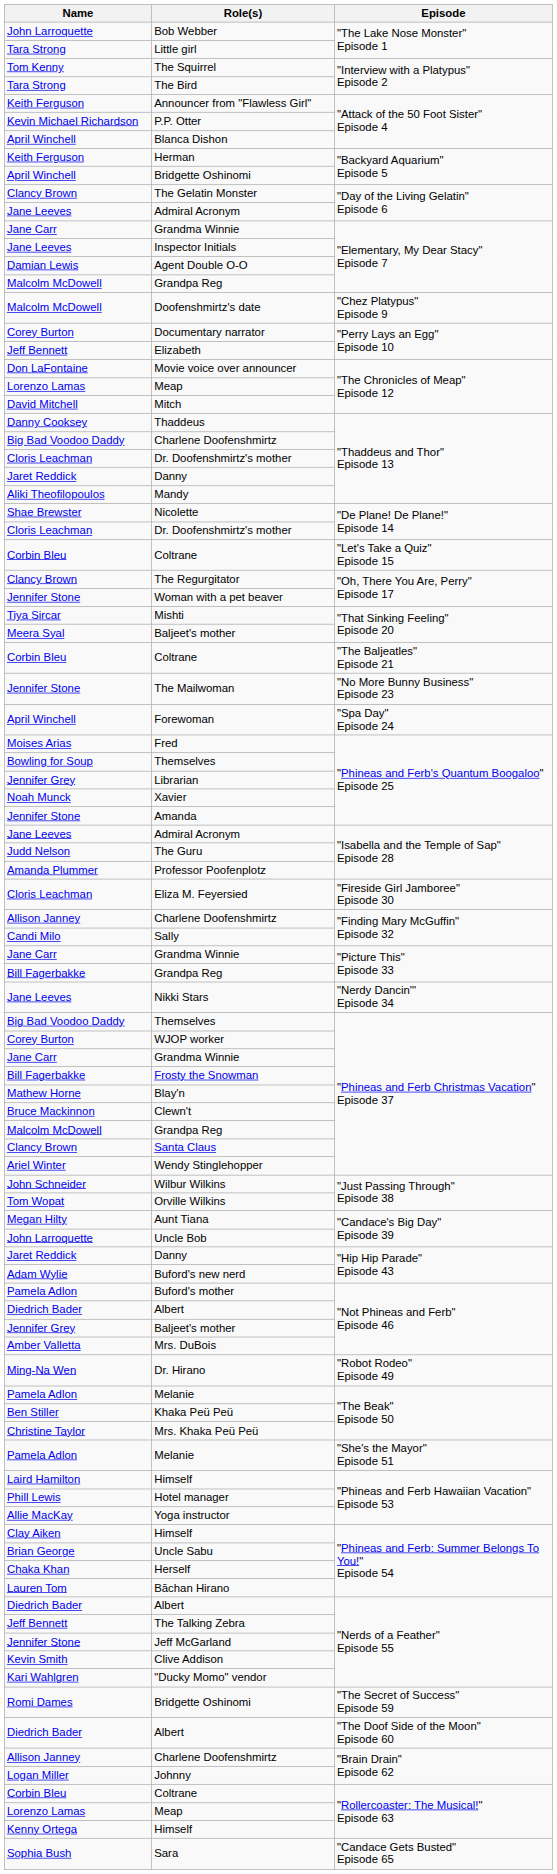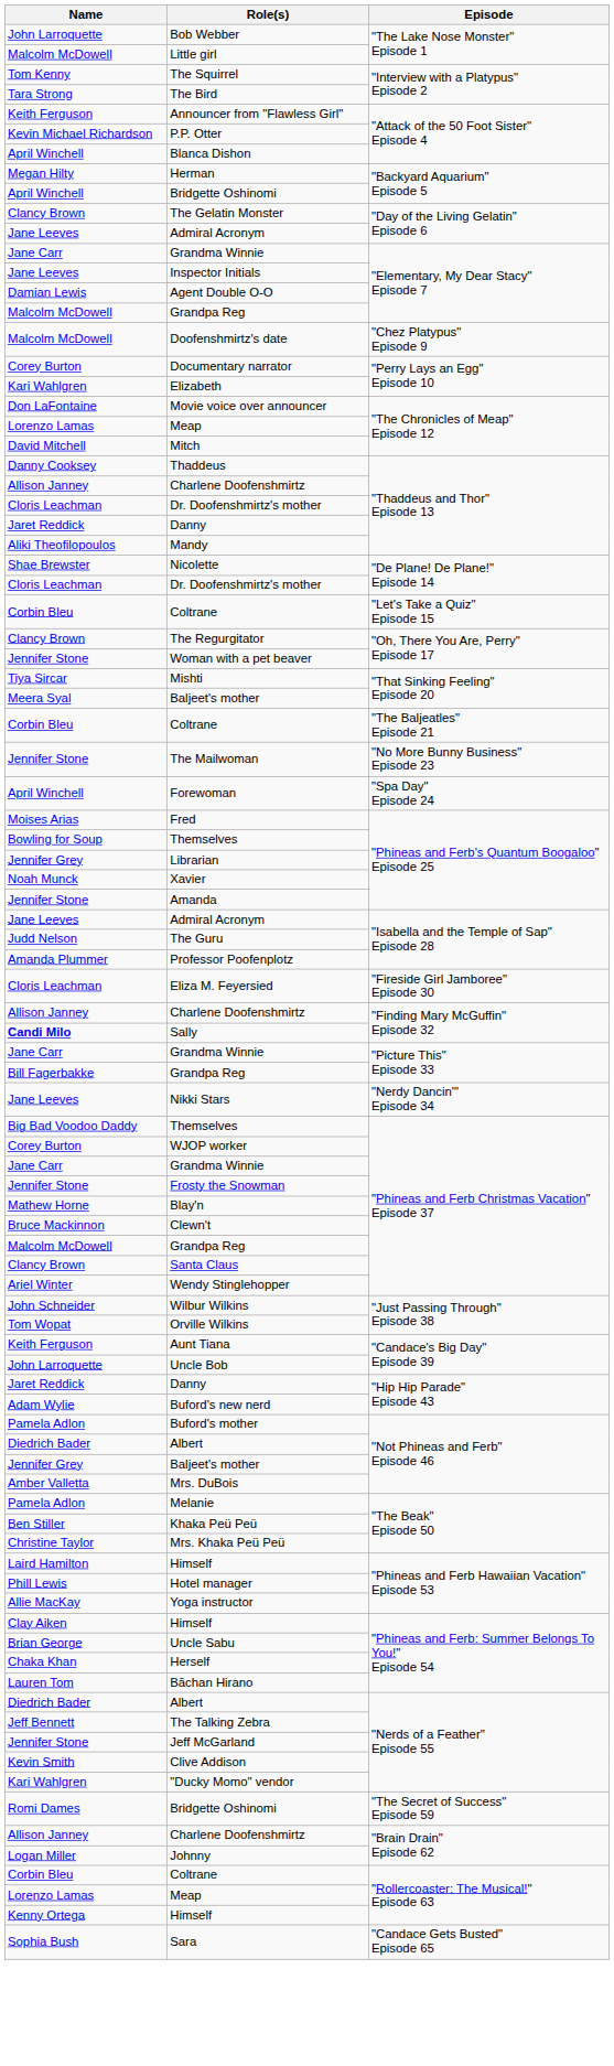 <table class="wikitable">
 <tr>
 <th scope="col" style="width: 200px;">Name</th>
 <th scope="col" style="width: 250px;">Role(s)</th>
 <th scope="col" style="width: 300px;">Episode</th>
 </tr>
 <tr>
 <td><a href='#'>John Larroquette</a></td>
 <td>Bob Webber</td>
 <td rowspan="2">"The Lake Nose Monster"<br>Episode 1</td>
 </tr>
 <tr>
-<td><a href='#'>Tara Strong</a></td>
+<td><a href='#'>Malcolm McDowell</a></td>
 <td>Little girl</td>
 </tr>
 <tr>
 <td><a href='#'>Tom Kenny</a></td>
 <td>The Squirrel</td>
 <td rowspan="2">"Interview with a Platypus"<br>Episode 2</td>
 </tr>
 <tr>
 <td><a href='#'>Tara Strong</a></td>
 <td>The Bird</td>
 </tr>
 <tr>
 <td><a href='#'>Keith Ferguson</a></td>
 <td>Announcer from "Flawless Girl"</td>
 <td rowspan="3">"Attack of the 50 Foot Sister"<br>Episode 4</td>
 </tr>
 <tr>
 <td><a href='#'>Kevin Michael Richardson</a></td>
 <td>P.P. Otter</td>
 </tr>
 <tr>
 <td><a href='#'>April Winchell</a></td>
 <td>Blanca Dishon</td>
 </tr>
 <tr>
-<td><a href='#'>Keith Ferguson</a></td>
+<td><a href='#'>Megan Hilty</a></td>
 <td>Herman</td>
 <td rowspan="2">"Backyard Aquarium"<br>Episode 5</td>
 </tr>
 <tr>
 <td><a href='#'>April Winchell</a></td>
 <td>Bridgette Oshinomi</td>
 </tr>
 <tr>
 <td><a href='#'>Clancy Brown</a></td>
 <td>The Gelatin Monster</td>
 <td rowspan="2">"Day of the Living Gelatin"<br>Episode 6</td>
 </tr>
 <tr>
 <td><a href='#'>Jane Leeves</a></td>
 <td>Admiral Acronym</td>
 </tr>
 <tr>
 <td><a href='#'>Jane Carr</a></td>
 <td>Grandma Winnie</td>
 <td rowspan="4">"Elementary, My Dear Stacy"<br>Episode 7</td>
 </tr>
 <tr>
 <td><a href='#'>Jane Leeves</a></td>
 <td>Inspector Initials</td>
 </tr>
 <tr>
 <td><a href='#'>Damian Lewis</a></td>
 <td>Agent Double O-O</td>
 </tr>
 <tr>
 <td><a href='#'>Malcolm McDowell</a></td>
 <td>Grandpa Reg</td>
 </tr>
 <tr>
 <td><a href='#'>Malcolm McDowell</a></td>
 <td>Doofenshmirtz's date</td>
 <td>"Chez Platypus"<br>Episode 9</td>
 </tr>
 <tr>
 <td><a href='#'>Corey Burton</a></td>
 <td>Documentary narrator</td>
 <td rowspan="2">"Perry Lays an Egg"<br>Episode 10</td>
 </tr>
 <tr>
-<td><a href='#'>Jeff Bennett</a></td>
+<td><a href='#'>Kari Wahlgren</a></td>
 <td>Elizabeth</td>
 </tr>
 <tr>
 <td><a href='#'>Don LaFontaine</a></td>
 <td>Movie voice over announcer</td>
 <td rowspan="3">"The Chronicles of Meap"<br>Episode 12</td>
 </tr>
 <tr>
 <td><a href='#'>Lorenzo Lamas</a></td>
 <td>Meap</td>
 </tr>
 <tr>
 <td><a href='#'>David Mitchell</a></td>
 <td>Mitch</td>
 </tr>
 <tr>
 <td><a href='#'>Danny Cooksey</a></td>
 <td>Thaddeus</td>
 <td rowspan="5">"Thaddeus and Thor"<br>Episode 13</td>
 </tr>
 <tr>
-<td><a href='#'>Big Bad Voodoo Daddy</a></td>
+<td><a href='#'>Allison Janney</a></td>
 <td>Charlene Doofenshmirtz</td>
 </tr>
 <tr>
 <td><a href='#'>Cloris Leachman</a></td>
 <td>Dr. Doofenshmirtz's mother</td>
 </tr>
 <tr>
 <td><a href='#'>Jaret Reddick</a></td>
 <td>Danny</td>
 </tr>
 <tr>
 <td><a href='#'>Aliki Theofilopoulos</a></td>
 <td>Mandy</td>
 </tr>
 <tr>
 <td><a href='#'>Shae Brewster</a></td>
 <td>Nicolette</td>
 <td rowspan="2">"De Plane! De Plane!"<br>Episode 14</td>
 </tr>
 <tr>
 <td><a href='#'>Cloris Leachman</a></td>
 <td>Dr. Doofenshmirtz's mother</td>
 </tr>
 <tr>
 <td><a href='#'>Corbin Bleu</a></td>
 <td>Coltrane</td>
 <td>"Let's Take a Quiz"<br>Episode 15</td>
 </tr>
 <tr>
 <td><a href='#'>Clancy Brown</a></td>
 <td>The Regurgitator</td>
 <td rowspan="2">"Oh, There You Are, Perry"<br>Episode 17</td>
 </tr>
 <tr>
 <td><a href='#'>Jennifer Stone</a></td>
 <td>Woman with a pet beaver</td>
 </tr>
 <tr>
 <td><a href='#'>Tiya Sircar</a></td>
 <td>Mishti</td>
 <td rowspan="2">"That Sinking Feeling"<br>Episode 20</td>
 </tr>
 <tr>
 <td><a href='#'>Meera Syal</a></td>
 <td>Baljeet's mother</td>
 </tr>
 <tr>
 <td><a href='#'>Corbin Bleu</a></td>
 <td>Coltrane</td>
 <td>"The Baljeatles"<br>Episode 21</td>
 </tr>
 <tr>
 <td><a href='#'>Jennifer Stone</a></td>
 <td>The Mailwoman</td>
 <td>"No More Bunny Business"<br>Episode 23</td>
 </tr>
 <tr>
 <td><a href='#'>April Winchell</a></td>
 <td>Forewoman</td>
 <td>"Spa Day"<br>Episode 24</td>
 </tr>
 <tr>
 <td><a href='#'>Moises Arias</a></td>
 <td>Fred</td>
 <td rowspan="5">"<a href='#'>Phineas and Ferb's Quantum Boogaloo</a>"<br>Episode 25</td>
 </tr>
 <tr>
 <td><a href='#'>Bowling for Soup</a></td>
 <td>Themselves</td>
 </tr>
 <tr>
 <td><a href='#'>Jennifer Grey</a></td>
 <td>Librarian</td>
 </tr>
 <tr>
 <td><a href='#'>Noah Munck</a></td>
 <td>Xavier</td>
 </tr>
 <tr>
 <td><a href='#'>Jennifer Stone</a></td>
 <td>Amanda</td>
 </tr>
 <tr>
 <td><a href='#'>Jane Leeves</a></td>
 <td>Admiral Acronym</td>
 <td rowspan="3">"Isabella and the Temple of Sap"<br>Episode 28</td>
 </tr>
 <tr>
 <td><a href='#'>Judd Nelson</a></td>
 <td>The Guru</td>
 </tr>
 <tr>
 <td><a href='#'>Amanda Plummer</a></td>
 <td>Professor Poofenplotz</td>
 </tr>
 <tr>
 <td><a href='#'>Cloris Leachman</a></td>
 <td>Eliza M. Feyersied</td>
 <td>"Fireside Girl Jamboree"<br>Episode 30</td>
 </tr>
 <tr>
 <td><a href='#'>Allison Janney</a></td>
 <td>Charlene Doofenshmirtz</td>
 <td rowspan="2">"Finding Mary McGuffin"<br>Episode 32</td>
 </tr>
 <tr>
-<td><a href='#'>Candi Milo</a></td>
+<td><strong><a href='#'>Candi Milo</a></strong></td>
 <td>Sally</td>
 </tr>
 <tr>
 <td><a href='#'>Jane Carr</a></td>
 <td>Grandma Winnie</td>
 <td rowspan="2">"Picture This"<br>Episode 33</td>
 </tr>
 <tr>
 <td><a href='#'>Bill Fagerbakke</a></td>
 <td>Grandpa Reg</td>
 </tr>
 <tr>
 <td><a href='#'>Jane Leeves</a></td>
 <td>Nikki Stars</td>
 <td>"Nerdy Dancin'"<br>Episode 34</td>
 </tr>
 <tr>
 <td><a href='#'>Big Bad Voodoo Daddy</a></td>
 <td>Themselves</td>
 <td rowspan="9">"<a href='#'>Phineas and Ferb Christmas Vacation</a>"<br>Episode 37</td>
 </tr>
 <tr>
 <td><a href='#'>Corey Burton</a></td>
 <td>WJOP worker</td>
 </tr>
 <tr>
 <td><a href='#'>Jane Carr</a></td>
 <td>Grandma Winnie</td>
 </tr>
 <tr>
-<td><a href='#'>Bill Fagerbakke</a></td>
+<td><a href='#'>Jennifer Stone</a></td>
 <td><a href='#'>Frosty the Snowman</a></td>
 </tr>
 <tr>
 <td><a href='#'>Mathew Horne</a></td>
 <td>Blay'n</td>
 </tr>
 <tr>
 <td><a href='#'>Bruce Mackinnon</a></td>
 <td>Clewn't</td>
 </tr>
 <tr>
 <td><a href='#'>Malcolm McDowell</a></td>
 <td>Grandpa Reg</td>
 </tr>
 <tr>
 <td><a href='#'>Clancy Brown</a></td>
 <td><a href='#'>Santa Claus</a></td>
 </tr>
 <tr>
 <td><a href='#'>Ariel Winter</a></td>
 <td>Wendy Stinglehopper</td>
 </tr>
 <tr>
 <td><a href='#'>John Schneider</a></td>
 <td>Wilbur Wilkins</td>
 <td rowspan="2">"Just Passing Through"<br>Episode 38</td>
 </tr>
 <tr>
 <td><a href='#'>Tom Wopat</a></td>
 <td>Orville Wilkins</td>
 </tr>
 <tr>
-<td><a href='#'>Megan Hilty</a></td>
+<td><a href='#'>Keith Ferguson</a></td>
 <td>Aunt Tiana</td>
 <td rowspan="2">"Candace's Big Day"<br>Episode 39</td>
 </tr>
 <tr>
 <td><a href='#'>John Larroquette</a></td>
 <td>Uncle Bob</td>
 </tr>
 <tr>
 <td><a href='#'>Jaret Reddick</a></td>
 <td>Danny</td>
 <td rowspan="2">"Hip Hip Parade"<br>Episode 43</td>
 </tr>
 <tr>
 <td><a href='#'>Adam Wylie</a></td>
 <td>Buford's new nerd</td>
 </tr>
 <tr>
 <td><a href='#'>Pamela Adlon</a></td>
 <td>Buford's mother</td>
 <td rowspan="4">"Not Phineas and Ferb"<br>Episode 46</td>
 </tr>
 <tr>
 <td><a href='#'>Diedrich Bader</a></td>
 <td>Albert</td>
 </tr>
 <tr>
 <td><a href='#'>Jennifer Grey</a></td>
 <td>Baljeet's mother</td>
 </tr>
 <tr>
 <td><a href='#'>Amber Valletta</a></td>
 <td>Mrs. DuBois</td>
 </tr>
 <tr>
-<td><a href='#'>Ming-Na Wen</a></td>
-<td>Dr. Hirano</td>
-<td>"Robot Rodeo"<br>Episode 49</td>
-</tr>
-<tr>
 <td><a href='#'>Pamela Adlon</a></td>
 <td>Melanie</td>
 <td rowspan="3">"The Beak"<br>Episode 50</td>
 </tr>
 <tr>
 <td><a href='#'>Ben Stiller</a></td>
 <td>Khaka Peü Peü</td>
 </tr>
 <tr>
 <td><a href='#'>Christine Taylor</a></td>
 <td>Mrs. Khaka Peü Peü</td>
-</tr>
-<tr>
-<td><a href='#'>Pamela Adlon</a></td>
-<td>Melanie</td>
-<td>"She's the Mayor"<br>Episode 51</td>
 </tr>
 <tr>
 <td><a href='#'>Laird Hamilton</a></td>
 <td>Himself</td>
 <td rowspan="3">"Phineas and Ferb Hawaiian Vacation"<br>Episode 53</td>
 </tr>
 <tr>
 <td><a href='#'>Phill Lewis</a></td>
 <td>Hotel manager</td>
 </tr>
 <tr>
 <td><a href='#'>Allie MacKay</a></td>
 <td>Yoga instructor</td>
 </tr>
 <tr>
 <td><a href='#'>Clay Aiken</a></td>
 <td>Himself</td>
 <td rowspan="4">"<a href='#'>Phineas and Ferb: Summer Belongs To You!</a>"<br>Episode 54</td>
 </tr>
 <tr>
 <td><a href='#'>Brian George</a></td>
 <td>Uncle Sabu</td>
 </tr>
 <tr>
 <td><a href='#'>Chaka Khan</a></td>
 <td>Herself</td>
 </tr>
 <tr>
 <td><a href='#'>Lauren Tom</a></td>
 <td>Bāchan Hirano</td>
 </tr>
 <tr>
 <td><a href='#'>Diedrich Bader</a></td>
 <td>Albert</td>
 <td rowspan="5">"Nerds of a Feather"<br>Episode 55</td>
 </tr>
 <tr>
 <td><a href='#'>Jeff Bennett</a></td>
 <td>The Talking Zebra</td>
 </tr>
 <tr>
 <td><a href='#'>Jennifer Stone</a></td>
 <td>Jeff McGarland</td>
 </tr>
 <tr>
 <td><a href='#'>Kevin Smith</a></td>
 <td>Clive Addison</td>
 </tr>
 <tr>
 <td><a href='#'>Kari Wahlgren</a></td>
 <td>"Ducky Momo" vendor</td>
 </tr>
 <tr>
 <td><a href='#'>Romi Dames</a></td>
 <td>Bridgette Oshinomi</td>
 <td>"The Secret of Success"<br>Episode 59</td>
 </tr>
 <tr>
-<td><a href='#'>Diedrich Bader</a></td>
-<td>Albert</td>
-<td>"The Doof Side of the Moon"<br>Episode 60</td>
-</tr>
-<tr>
 <td><a href='#'>Allison Janney</a></td>
 <td>Charlene Doofenshmirtz</td>
 <td rowspan="2">"Brain Drain"<br>Episode 62</td>
 </tr>
 <tr>
 <td><a href='#'>Logan Miller</a></td>
 <td>Johnny</td>
 </tr>
 <tr>
 <td><a href='#'>Corbin Bleu</a></td>
 <td>Coltrane</td>
 <td rowspan="3">"<a href='#'>Rollercoaster: The Musical!</a>"<br>Episode 63</td>
 </tr>
 <tr>
 <td><a href='#'>Lorenzo Lamas</a></td>
 <td>Meap</td>
 </tr>
 <tr>
 <td><a href='#'>Kenny Ortega</a></td>
 <td>Himself</td>
 </tr>
 <tr>
 <td><a href='#'>Sophia Bush</a></td>
 <td>Sara</td>
 <td>"Candace Gets Busted"<br>Episode 65</td>
 </tr>
 </table>
